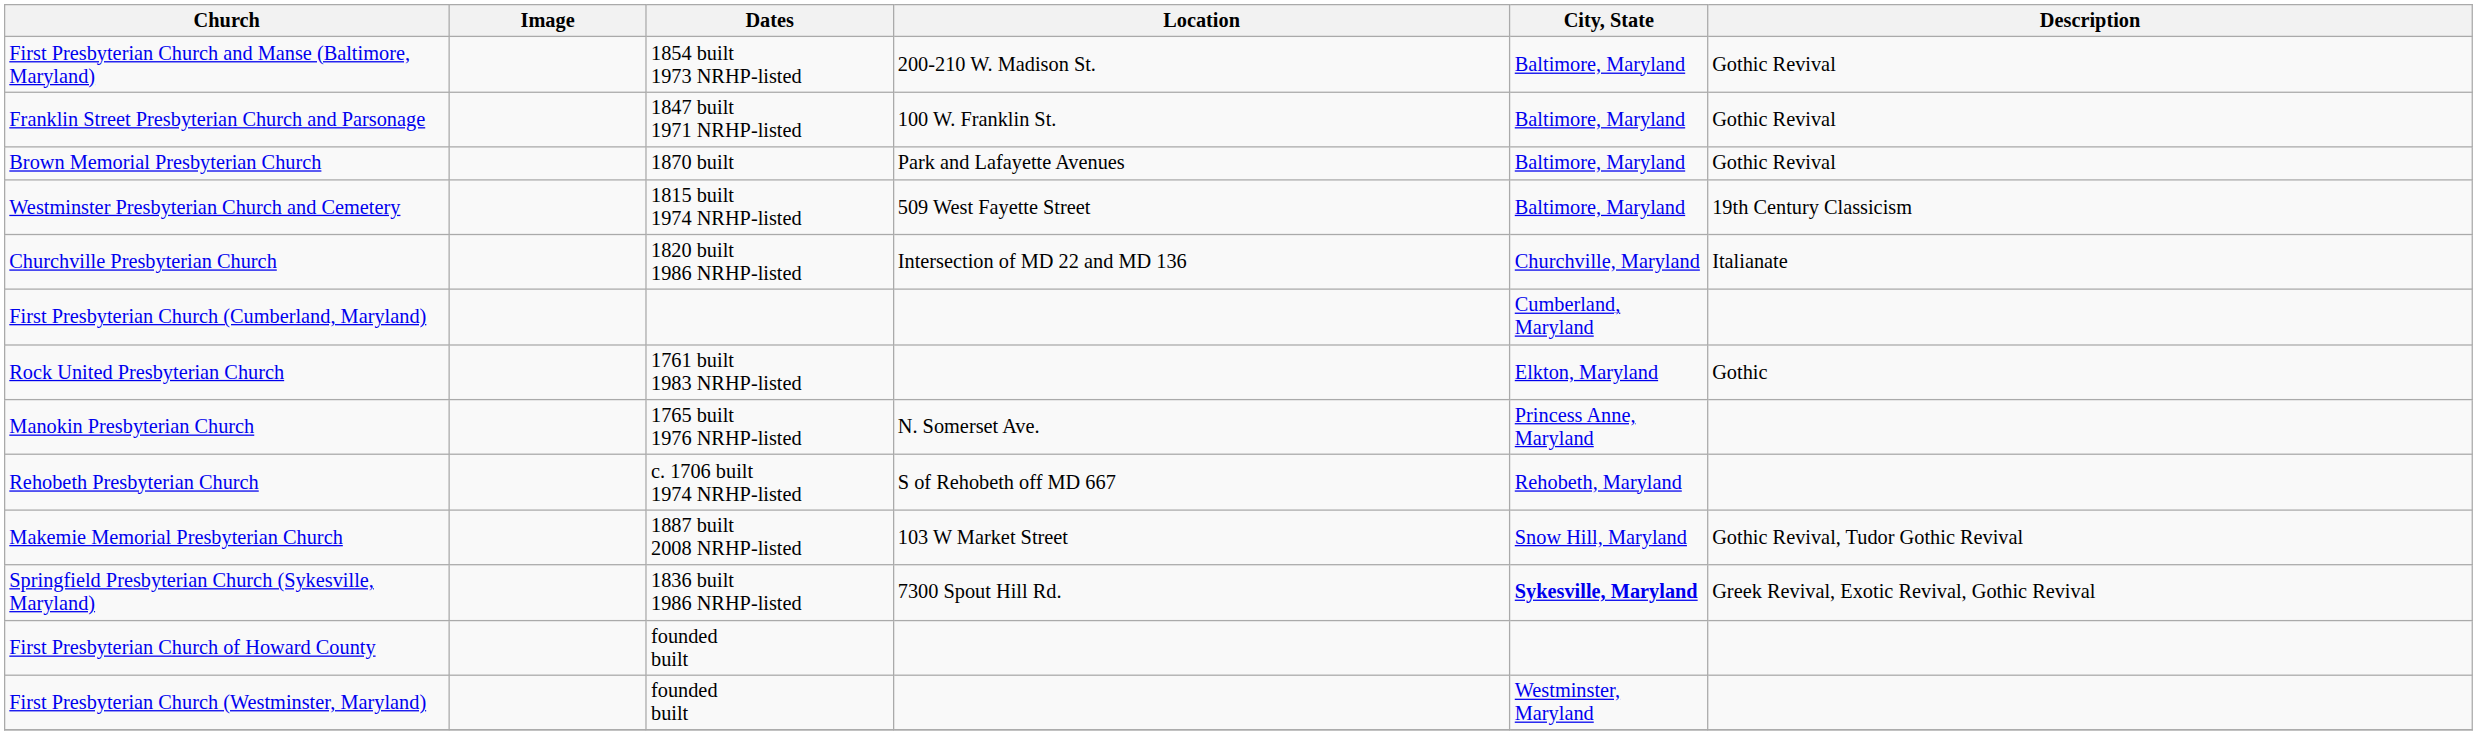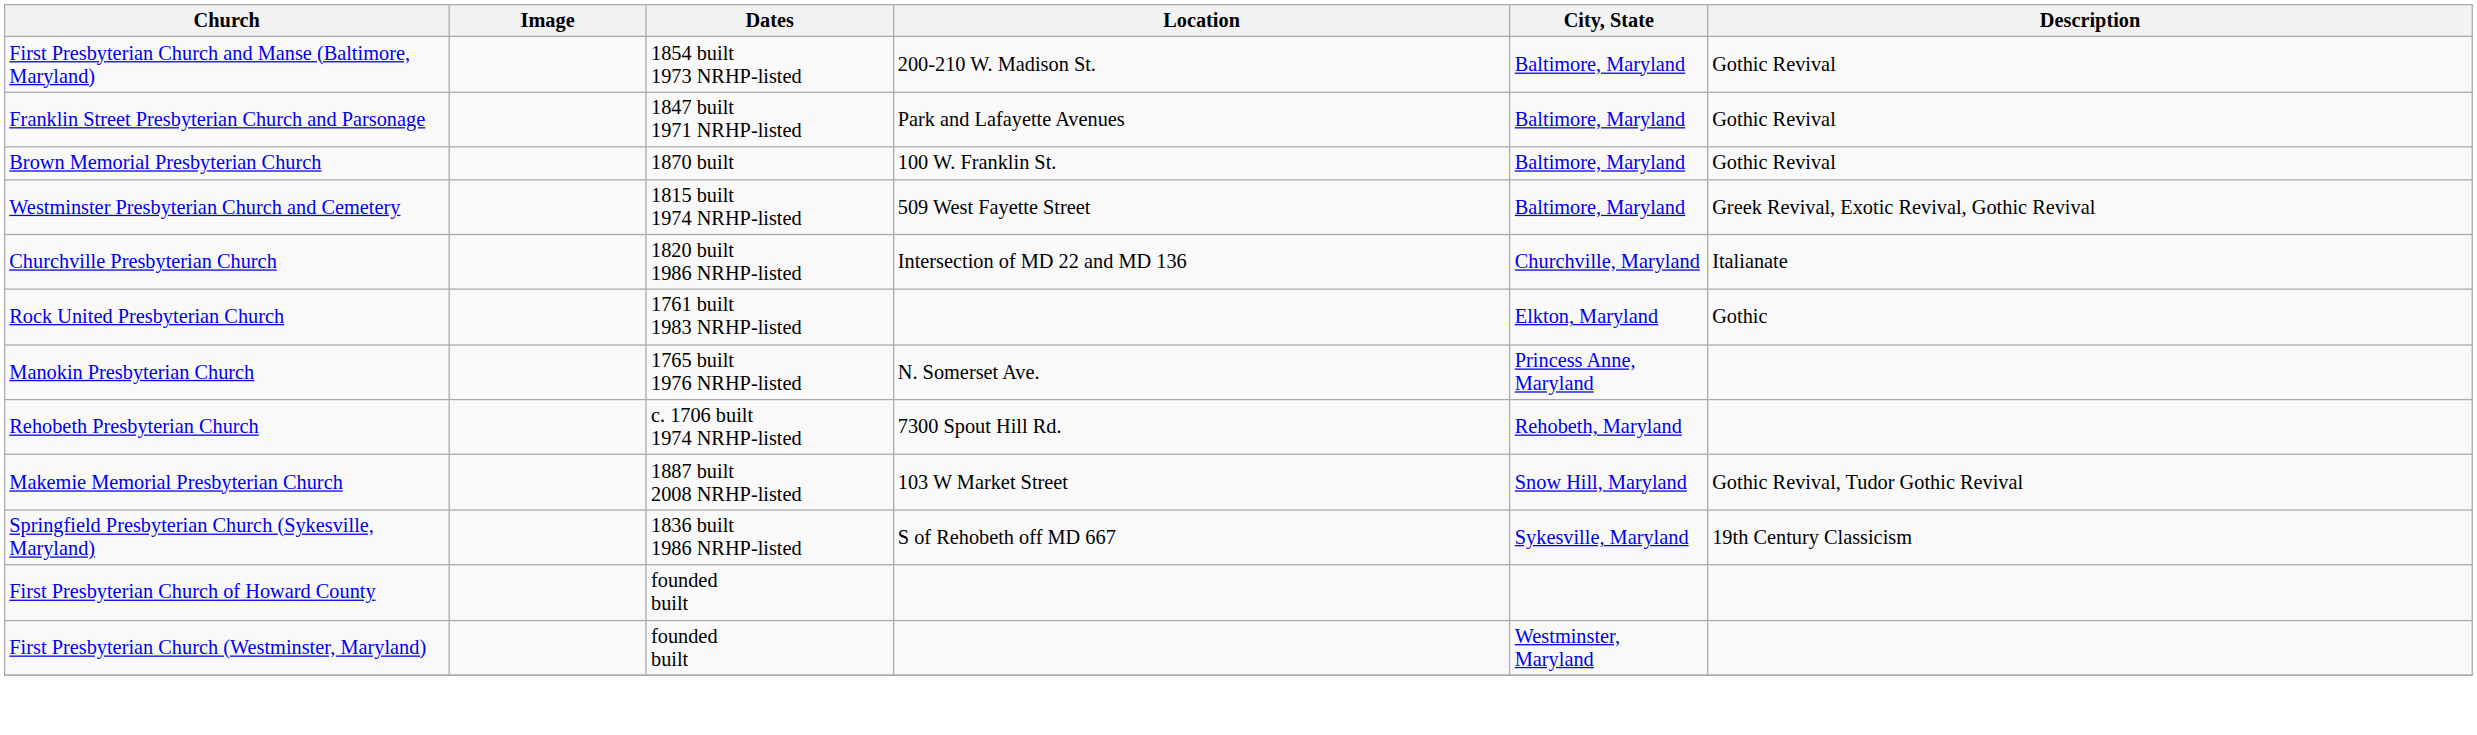 <table class="wikitable sortable" style="width:98%">
 <tr>
 <th width = 18%><strong>Church</strong></th>
 <th width = 8% class="unsortable"><strong>Image</strong></th>
 <th width = 10%><strong>Dates</strong></th>
 <th width = 25%><strong>Location</strong></th>
 <th width = 8%><strong>City, State</strong></th>
 <th class="unsortable"><strong>Description</strong></th>
 </tr>
 <tr>
 <td><a href='#'>First Presbyterian Church and Manse (Baltimore, Maryland)</a></td>
 <td></td>
 <td>1854 built<br>1973 NRHP-listed</td>
 <td>200-210 W. Madison St.<br><small></small></td>
 <td><a href='#'>Baltimore, Maryland</a></td>
 <td>Gothic Revival</td>
 </tr>
 <tr>
 <td><a href='#'>Franklin Street Presbyterian Church and Parsonage</a></td>
 <td></td>
 <td>1847 built<br>1971 NRHP-listed</td>
-<td>100 W. Franklin St.<br><small></small></td>
+<td>Park and Lafayette Avenues<br></td>
 <td><a href='#'>Baltimore, Maryland</a></td>
 <td>Gothic Revival</td>
 </tr>
 <tr>
 <td><a href='#'>Brown Memorial Presbyterian Church</a></td>
 <td></td>
 <td>1870 built<br></td>
-<td>Park and Lafayette Avenues<br></td>
+<td>100 W. Franklin St.<br><small></small></td>
 <td><a href='#'>Baltimore, Maryland</a></td>
 <td>Gothic Revival</td>
 </tr>
 <tr>
 <td><a href='#'>Westminster Presbyterian Church and Cemetery</a></td>
 <td></td>
 <td>1815 built<br>1974 NRHP-listed</td>
 <td>509 West Fayette Street<br><small></small></td>
 <td><a href='#'>Baltimore, Maryland</a></td>
-<td>19th Century Classicism</td>
+<td>Greek Revival, Exotic Revival, Gothic Revival</td>
 </tr>
 <tr>
 <td><a href='#'>Churchville Presbyterian Church</a></td>
 <td></td>
 <td>1820 built<br>1986 NRHP-listed</td>
 <td>Intersection of MD 22 and MD 136<br><small></small></td>
 <td><a href='#'>Churchville, Maryland</a></td>
 <td>Italianate</td>
-</tr>
-<tr>
-<td><a href='#'>First Presbyterian Church (Cumberland, Maryland)</a></td>
-<td></td>
-<td></td>
-<td></td>
-<td><a href='#'>Cumberland, Maryland</a></td>
-<td></td>
 </tr>
 <tr>
 <td><a href='#'>Rock United Presbyterian Church</a></td>
 <td></td>
 <td>1761 built<br>1983 NRHP-listed</td>
 <td><small></small></td>
 <td><a href='#'>Elkton, Maryland</a></td>
 <td>Gothic</td>
 </tr>
 <tr>
 <td><a href='#'>Manokin Presbyterian Church</a></td>
 <td></td>
 <td>1765 built<br>1976 NRHP-listed</td>
 <td>N. Somerset Ave.<br><small></small></td>
 <td><a href='#'>Princess Anne, Maryland</a></td>
 <td></td>
 </tr>
 <tr>
 <td><a href='#'>Rehobeth Presbyterian Church</a></td>
 <td></td>
 <td>c. 1706 built<br>1974 NRHP-listed</td>
-<td>S of Rehobeth off MD 667<br><small></small></td>
+<td>7300 Spout Hill Rd.<br><small></small></td>
 <td><a href='#'>Rehobeth, Maryland</a></td>
 <td></td>
 </tr>
 <tr>
 <td><a href='#'>Makemie Memorial Presbyterian Church</a></td>
 <td></td>
 <td>1887 built<br>2008 NRHP-listed</td>
 <td>103 W Market Street<br><small></small></td>
 <td><a href='#'>Snow Hill, Maryland</a></td>
 <td>Gothic Revival, Tudor Gothic Revival</td>
 </tr>
 <tr>
 <td><a href='#'>Springfield Presbyterian Church (Sykesville, Maryland)</a></td>
 <td></td>
 <td>1836 built<br>1986 NRHP-listed</td>
-<td>7300 Spout Hill Rd.<br><small></small></td>
-<td><strong><a href='#'>Sykesville, Maryland</a></strong></td>
-<td>Greek Revival, Exotic Revival, Gothic Revival</td>
+<td>S of Rehobeth off MD 667<br><small></small></td>
+<td><a href='#'>Sykesville, Maryland</a></td>
+<td>19th Century Classicism</td>
 </tr>
 <tr>
 <td><a href='#'>First Presbyterian Church of Howard County</a></td>
 <td></td>
 <td>founded<br> built<br></td>
 <td></td>
 <td></td>
 <td></td>
 </tr>
 <tr>
 <td><a href='#'>First Presbyterian Church (Westminster, Maryland)</a></td>
 <td></td>
 <td>founded<br> built<br></td>
 <td></td>
 <td><a href='#'>Westminster, Maryland</a></td>
 <td></td>
 </tr>
 <tr>
 </tr>
 </table>
